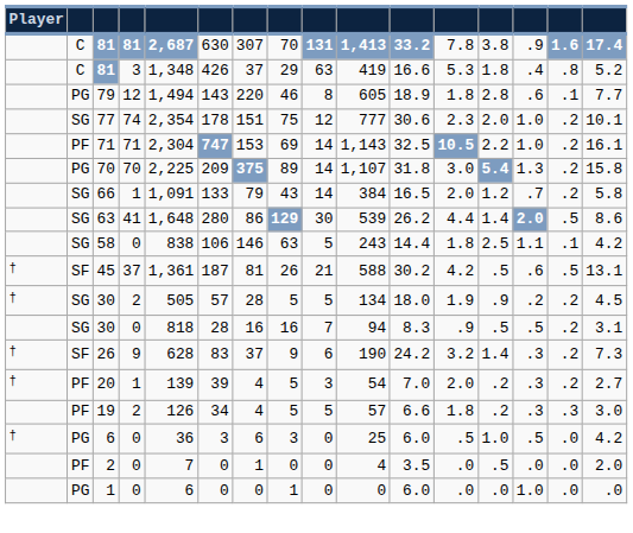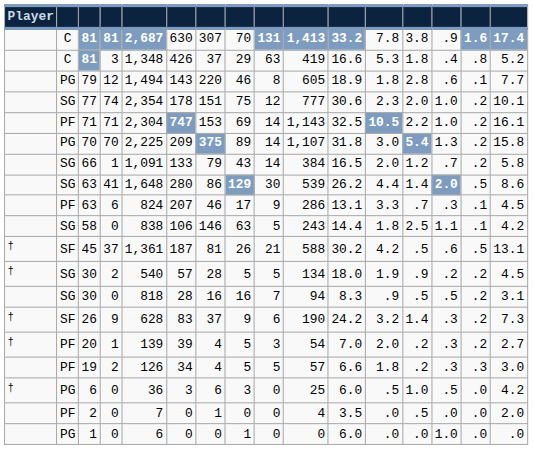 <table class="wikitable sortable" style="font-size: 95%; text-align:right;">
 <tr>
 <th style="background:#0C2340; color:#CED9E5; border-top:#7D9CC0 3px solid; border-bottom:#7D9CC0 3px solid;">Player</th>
 <th style="background:#0C2340; color:#CED9E5; border-top:#7D9CC0 3px solid; border-bottom:#7D9CC0 3px solid;"></th>
 <th style="background:#0C2340; color:#CED9E5; border-top:#7D9CC0 3px solid; border-bottom:#7D9CC0 3px solid;"></th>
 <th style="background:#0C2340; color:#CED9E5; border-top:#7D9CC0 3px solid; border-bottom:#7D9CC0 3px solid;"></th>
 <th style="background:#0C2340; color:#CED9E5; border-top:#7D9CC0 3px solid; border-bottom:#7D9CC0 3px solid;"></th>
 <th style="background:#0C2340; color:#CED9E5; border-top:#7D9CC0 3px solid; border-bottom:#7D9CC0 3px solid;"></th>
 <th style="background:#0C2340; color:#CED9E5; border-top:#7D9CC0 3px solid; border-bottom:#7D9CC0 3px solid;"></th>
 <th style="background:#0C2340; color:#CED9E5; border-top:#7D9CC0 3px solid; border-bottom:#7D9CC0 3px solid;"></th>
 <th style="background:#0C2340; color:#CED9E5; border-top:#7D9CC0 3px solid; border-bottom:#7D9CC0 3px solid;"></th>
 <th style="background:#0C2340; color:#CED9E5; border-top:#7D9CC0 3px solid; border-bottom:#7D9CC0 3px solid;"></th>
 <th style="background:#0C2340; color:#CED9E5; border-top:#7D9CC0 3px solid; border-bottom:#7D9CC0 3px solid;"></th>
 <th style="background:#0C2340; color:#CED9E5; border-top:#7D9CC0 3px solid; border-bottom:#7D9CC0 3px solid;"></th>
 <th style="background:#0C2340; color:#CED9E5; border-top:#7D9CC0 3px solid; border-bottom:#7D9CC0 3px solid;"></th>
 <th style="background:#0C2340; color:#CED9E5; border-top:#7D9CC0 3px solid; border-bottom:#7D9CC0 3px solid;"></th>
 <th style="background:#0C2340; color:#CED9E5; border-top:#7D9CC0 3px solid; border-bottom:#7D9CC0 3px solid;"></th>
 <th style="background:#0C2340; color:#CED9E5; border-top:#7D9CC0 3px solid; border-bottom:#7D9CC0 3px solid;"></th>
 </tr>
 <tr>
 <td style="text-align:left;"></td>
 <td style="text-align:center;">C</td>
 <td style="background:#7D9CC0; color:#FFFFFF;"><strong>81</strong></td>
 <td style="background:#7D9CC0; color:#FFFFFF;"><strong>81</strong></td>
 <td style="background:#7D9CC0; color:#FFFFFF;"><strong>2,687</strong></td>
 <td>630</td>
 <td>307</td>
 <td>70</td>
 <td style="background:#7D9CC0; color:#FFFFFF;"><strong>131</strong></td>
 <td style="background:#7D9CC0; color:#FFFFFF;"><strong>1,413</strong></td>
 <td style="background:#7D9CC0; color:#FFFFFF;"><strong>33.2</strong></td>
 <td>7.8</td>
 <td>3.8</td>
 <td>.9</td>
 <td style="background:#7D9CC0; color:#FFFFFF;"><strong>1.6</strong></td>
 <td style="background:#7D9CC0; color:#FFFFFF;"><strong>17.4</strong></td>
 </tr>
 <tr>
 <td style="text-align:left;"></td>
 <td style="text-align:center;">C</td>
 <td style="background:#7D9CC0; color:#FFFFFF;"><strong>81</strong></td>
 <td>3</td>
 <td>1,348</td>
 <td>426</td>
 <td>37</td>
 <td>29</td>
 <td>63</td>
 <td>419</td>
 <td>16.6</td>
 <td>5.3</td>
 <td>1.8</td>
 <td>.4</td>
 <td>.8</td>
 <td>5.2</td>
 </tr>
 <tr>
 <td style="text-align:left;"></td>
 <td style="text-align:center;">PG</td>
 <td>79</td>
 <td>12</td>
 <td>1,494</td>
 <td>143</td>
 <td>220</td>
 <td>46</td>
 <td>8</td>
 <td>605</td>
 <td>18.9</td>
 <td>1.8</td>
 <td>2.8</td>
 <td>.6</td>
 <td>.1</td>
 <td>7.7</td>
 </tr>
 <tr>
 <td style="text-align:left;"></td>
 <td style="text-align:center;">SG</td>
 <td>77</td>
 <td>74</td>
 <td>2,354</td>
 <td>178</td>
 <td>151</td>
 <td>75</td>
 <td>12</td>
 <td>777</td>
 <td>30.6</td>
 <td>2.3</td>
 <td>2.0</td>
 <td>1.0</td>
 <td>.2</td>
 <td>10.1</td>
 </tr>
 <tr>
 <td style="text-align:left;"></td>
 <td style="text-align:center;">PF</td>
 <td>71</td>
 <td>71</td>
 <td>2,304</td>
 <td style="background:#7D9CC0; color:#FFFFFF;"><strong>747</strong></td>
 <td>153</td>
 <td>69</td>
 <td>14</td>
 <td>1,143</td>
 <td>32.5</td>
 <td style="background:#7D9CC0; color:#FFFFFF;"><strong>10.5</strong></td>
 <td>2.2</td>
 <td>1.0</td>
 <td>.2</td>
 <td>16.1</td>
 </tr>
 <tr>
 <td style="text-align:left;"></td>
 <td style="text-align:center;">PG</td>
 <td>70</td>
 <td>70</td>
 <td>2,225</td>
 <td>209</td>
 <td style="background:#7D9CC0; color:#FFFFFF;"><strong>375</strong></td>
 <td>89</td>
 <td>14</td>
 <td>1,107</td>
 <td>31.8</td>
 <td>3.0</td>
 <td style="background:#7D9CC0; color:#FFFFFF;"><strong>5.4</strong></td>
 <td>1.3</td>
 <td>.2</td>
 <td>15.8</td>
 </tr>
 <tr>
 <td style="text-align:left;"></td>
 <td style="text-align:center;">SG</td>
 <td>66</td>
 <td>1</td>
 <td>1,091</td>
 <td>133</td>
 <td>79</td>
 <td>43</td>
 <td>14</td>
 <td>384</td>
 <td>16.5</td>
 <td>2.0</td>
 <td>1.2</td>
 <td>.7</td>
 <td>.2</td>
 <td>5.8</td>
 </tr>
 <tr>
 <td style="text-align:left;"></td>
 <td style="text-align:center;">SG</td>
 <td>63</td>
 <td>41</td>
 <td>1,648</td>
 <td>280</td>
 <td>86</td>
 <td style="background:#7D9CC0; color:#FFFFFF;"><strong>129</strong></td>
 <td>30</td>
 <td>539</td>
 <td>26.2</td>
 <td>4.4</td>
 <td>1.4</td>
 <td style="background:#7D9CC0; color:#FFFFFF;"><strong>2.0</strong></td>
 <td>.5</td>
 <td>8.6</td>
 </tr>
 <tr>
 <td style="text-align:left;"></td>
+<td style="text-align:center;">PF</td>
+<td>63</td>
+<td>6</td>
+<td>824</td>
+<td>207</td>
+<td>46</td>
+<td>17</td>
+<td>9</td>
+<td>286</td>
+<td>13.1</td>
+<td>3.3</td>
+<td>.7</td>
+<td>.3</td>
+<td>.1</td>
+<td>4.5</td>
+</tr>
+<tr>
+<td style="text-align:left;"></td>
 <td style="text-align:center;">SG</td>
 <td>58</td>
 <td>0</td>
 <td>838</td>
 <td>106</td>
 <td>146</td>
 <td>63</td>
 <td>5</td>
 <td>243</td>
 <td>14.4</td>
 <td>1.8</td>
 <td>2.5</td>
 <td>1.1</td>
 <td>.1</td>
 <td>4.2</td>
 </tr>
 <tr>
 <td style="text-align:left;"><sup>†</sup></td>
 <td style="text-align:center;">SF</td>
 <td>45</td>
 <td>37</td>
 <td>1,361</td>
 <td>187</td>
 <td>81</td>
 <td>26</td>
 <td>21</td>
 <td>588</td>
 <td>30.2</td>
 <td>4.2</td>
 <td>.5</td>
 <td>.6</td>
 <td>.5</td>
 <td>13.1</td>
 </tr>
 <tr>
 <td style="text-align:left;"><sup>†</sup></td>
 <td style="text-align:center;">SG</td>
 <td>30</td>
 <td>2</td>
-<td>505</td>
+<td>540</td>
 <td>57</td>
 <td>28</td>
 <td>5</td>
 <td>5</td>
 <td>134</td>
 <td>18.0</td>
 <td>1.9</td>
 <td>.9</td>
 <td>.2</td>
 <td>.2</td>
 <td>4.5</td>
 </tr>
 <tr>
 <td style="text-align:left;"></td>
 <td style="text-align:center;">SG</td>
 <td>30</td>
 <td>0</td>
 <td>818</td>
 <td>28</td>
 <td>16</td>
 <td>16</td>
 <td>7</td>
 <td>94</td>
 <td>8.3</td>
 <td>.9</td>
 <td>.5</td>
 <td>.5</td>
 <td>.2</td>
 <td>3.1</td>
 </tr>
 <tr>
 <td style="text-align:left;"><sup>†</sup></td>
 <td style="text-align:center;">SF</td>
 <td>26</td>
 <td>9</td>
 <td>628</td>
 <td>83</td>
 <td>37</td>
 <td>9</td>
 <td>6</td>
 <td>190</td>
 <td>24.2</td>
 <td>3.2</td>
 <td>1.4</td>
 <td>.3</td>
 <td>.2</td>
 <td>7.3</td>
 </tr>
 <tr>
 <td style="text-align:left;"><sup>†</sup></td>
 <td style="text-align:center;">PF</td>
 <td>20</td>
 <td>1</td>
 <td>139</td>
 <td>39</td>
 <td>4</td>
 <td>5</td>
 <td>3</td>
 <td>54</td>
 <td>7.0</td>
 <td>2.0</td>
 <td>.2</td>
 <td>.3</td>
 <td>.2</td>
 <td>2.7</td>
 </tr>
 <tr>
 <td style="text-align:left;"></td>
 <td style="text-align:center;">PF</td>
 <td>19</td>
 <td>2</td>
 <td>126</td>
 <td>34</td>
 <td>4</td>
 <td>5</td>
 <td>5</td>
 <td>57</td>
 <td>6.6</td>
 <td>1.8</td>
 <td>.2</td>
 <td>.3</td>
 <td>.3</td>
 <td>3.0</td>
 </tr>
 <tr>
 <td style="text-align:left;"><sup>†</sup></td>
 <td style="text-align:center;">PG</td>
 <td>6</td>
 <td>0</td>
 <td>36</td>
 <td>3</td>
 <td>6</td>
 <td>3</td>
 <td>0</td>
 <td>25</td>
 <td>6.0</td>
 <td>.5</td>
 <td>1.0</td>
 <td>.5</td>
 <td>.0</td>
 <td>4.2</td>
 </tr>
 <tr>
 <td style="text-align:left;"></td>
 <td style="text-align:center;">PF</td>
 <td>2</td>
 <td>0</td>
 <td>7</td>
 <td>0</td>
 <td>1</td>
 <td>0</td>
 <td>0</td>
 <td>4</td>
 <td>3.5</td>
 <td>.0</td>
 <td>.5</td>
 <td>.0</td>
 <td>.0</td>
 <td>2.0</td>
 </tr>
 <tr>
 <td style="text-align:left;"></td>
 <td style="text-align:center;">PG</td>
 <td>1</td>
 <td>0</td>
 <td>6</td>
 <td>0</td>
 <td>0</td>
 <td>1</td>
 <td>0</td>
 <td>0</td>
 <td>6.0</td>
 <td>.0</td>
 <td>.0</td>
 <td>1.0</td>
 <td>.0</td>
 <td>.0</td>
 </tr>
 </table>
